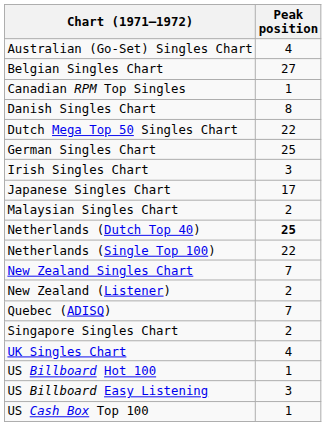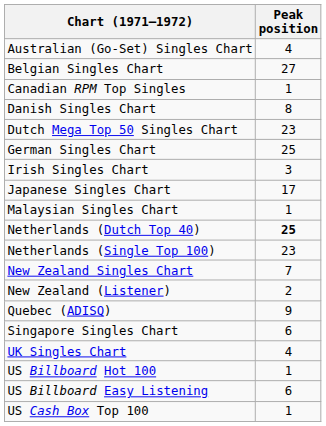 <table class="wikitable sortable">
 <tr>
 <th>Chart (1971–1972)</th>
 <th>Peak<br>position</th>
 </tr>
 <tr>
 <td>Australian (Go-Set) Singles Chart</td>
 <td style="text-align:center;">4</td>
 </tr>
 <tr>
 <td>Belgian Singles Chart</td>
 <td style="text-align:center;">27</td>
 </tr>
 <tr>
 <td>Canadian <em>RPM</em> Top Singles</td>
 <td style="text-align:center;">1</td>
 </tr>
 <tr>
 <td>Danish Singles Chart</td>
 <td style="text-align:center;">8</td>
 </tr>
 <tr>
 <td>Dutch <a href='#'>Mega Top 50</a> Singles Chart </td>
-<td style="text-align:center;">22</td>
+<td style="text-align:center;">23</td>
 </tr>
 <tr>
 <td>German Singles Chart</td>
 <td style="text-align:center;">25</td>
 </tr>
 <tr>
 <td>Irish Singles Chart</td>
 <td style="text-align:center;">3</td>
 </tr>
 <tr>
 <td>Japanese Singles Chart</td>
 <td style="text-align:center;">17</td>
 </tr>
 <tr>
 <td>Malaysian Singles Chart</td>
-<td style="text-align:center;">2</td>
+<td style="text-align:center;">1</td>
 </tr>
 <tr>
 <td>Netherlands (<a href='#'>Dutch Top 40</a>)</td>
 <td style="text-align:center;"><strong>25</strong></td>
 </tr>
 <tr>
 <td align="left">Netherlands (<a href='#'>Single Top 100</a>)</td>
-<td style="text-align:center;">22</td>
+<td style="text-align:center;">23</td>
 </tr>
 <tr>
 <td><a href='#'>New Zealand Singles Chart</a></td>
 <td style="text-align:center;">7</td>
 </tr>
 <tr>
 <td>New Zealand (<a href='#'>Listener</a>)</td>
 <td style="text-align:center;">2</td>
 </tr>
 <tr>
 <td>Quebec (<a href='#'>ADISQ</a>)</td>
-<td style="text-align:center;">7</td>
+<td style="text-align:center;">9</td>
 </tr>
 <tr>
 <td>Singapore Singles Chart</td>
-<td style="text-align:center;">2</td>
+<td style="text-align:center;">6</td>
 </tr>
 <tr>
 <td><a href='#'>UK Singles Chart</a></td>
 <td style="text-align:center;">4</td>
 </tr>
 <tr>
 <td>US <em><a href='#'>Billboard</a></em> <a href='#'>Hot 100</a></td>
 <td style="text-align:center;">1</td>
 </tr>
 <tr>
 <td>US <em>Billboard</em> <a href='#'>Easy Listening</a></td>
-<td style="text-align:center;">3</td>
+<td style="text-align:center;">6</td>
 </tr>
 <tr>
 <td>US <em><a href='#'>Cash Box</a></em> Top 100</td>
 <td style="text-align:center;">1</td>
 </tr>
 </table>
